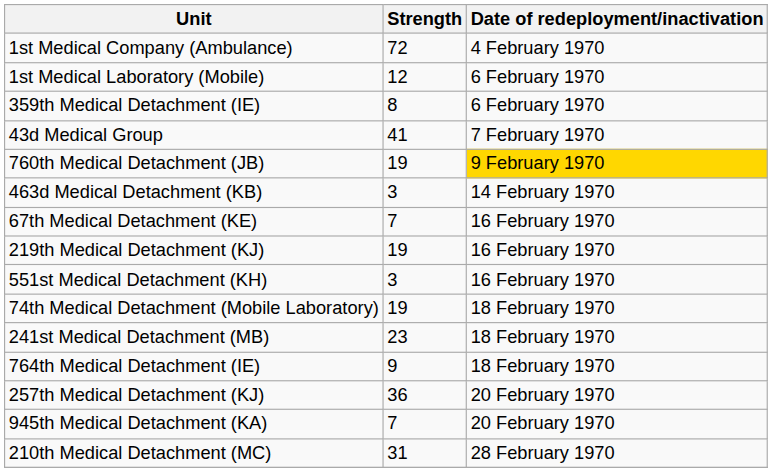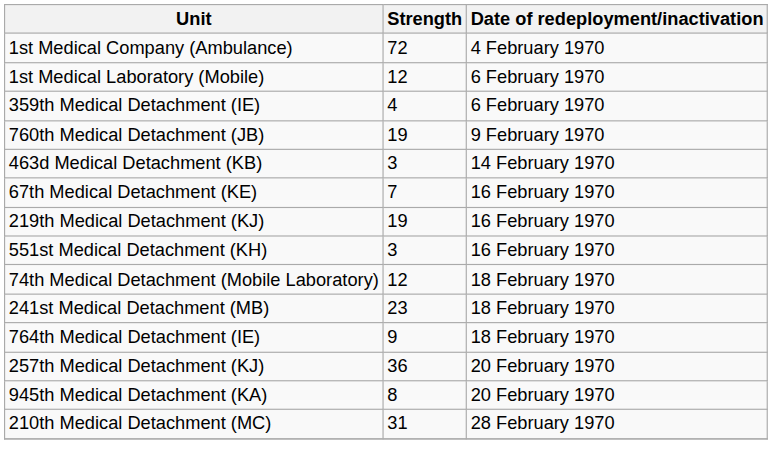 <table class="wikitable">
 <tr>
 <th>Unit</th>
 <th>Strength</th>
 <th>Date of redeployment/inactivation</th>
 </tr>
 <tr>
 <td>1st Medical Company (Ambulance)</td>
 <td>72</td>
 <td>4 February 1970</td>
 </tr>
 <tr>
 <td>1st Medical Laboratory (Mobile)</td>
 <td>12</td>
 <td>6 February 1970</td>
 </tr>
 <tr>
 <td>359th Medical Detachment (IE)</td>
-<td>8</td>
+<td>4</td>
 <td>6 February 1970</td>
-</tr>
-<tr>
-<td>43d Medical Group</td>
-<td>41</td>
-<td>7 February 1970</td>
 </tr>
 <tr>
 <td>760th Medical Detachment (JB)</td>
 <td>19</td>
-<td style="background: gold;">9 February 1970</td>
+<td>9 February 1970</td>
 </tr>
 <tr>
 <td>463d Medical Detachment (KB)</td>
 <td>3</td>
 <td>14 February 1970</td>
 </tr>
 <tr>
 <td>67th Medical Detachment (KE)</td>
 <td>7</td>
 <td>16 February 1970</td>
 </tr>
 <tr>
 <td>219th Medical Detachment (KJ)</td>
 <td>19</td>
 <td>16 February 1970</td>
 </tr>
 <tr>
 <td>551st Medical Detachment (KH)</td>
 <td>3</td>
 <td>16 February 1970</td>
 </tr>
 <tr>
 <td>74th Medical Detachment (Mobile Laboratory)</td>
-<td>19</td>
+<td>12</td>
 <td>18 February 1970</td>
 </tr>
 <tr>
 <td>241st Medical Detachment (MB)</td>
 <td>23</td>
 <td>18 February 1970</td>
 </tr>
 <tr>
 <td>764th Medical Detachment (IE)</td>
 <td>9</td>
 <td>18 February 1970</td>
 </tr>
 <tr>
 <td>257th Medical Detachment (KJ)</td>
 <td>36</td>
 <td>20 February 1970</td>
 </tr>
 <tr>
 <td>945th Medical Detachment (KA)</td>
-<td>7</td>
+<td>8</td>
 <td>20 February 1970</td>
 </tr>
 <tr>
 <td>210th Medical Detachment (MC)</td>
 <td>31</td>
 <td>28 February 1970</td>
 </tr>
 <tr>
 </tr>
 </table>
